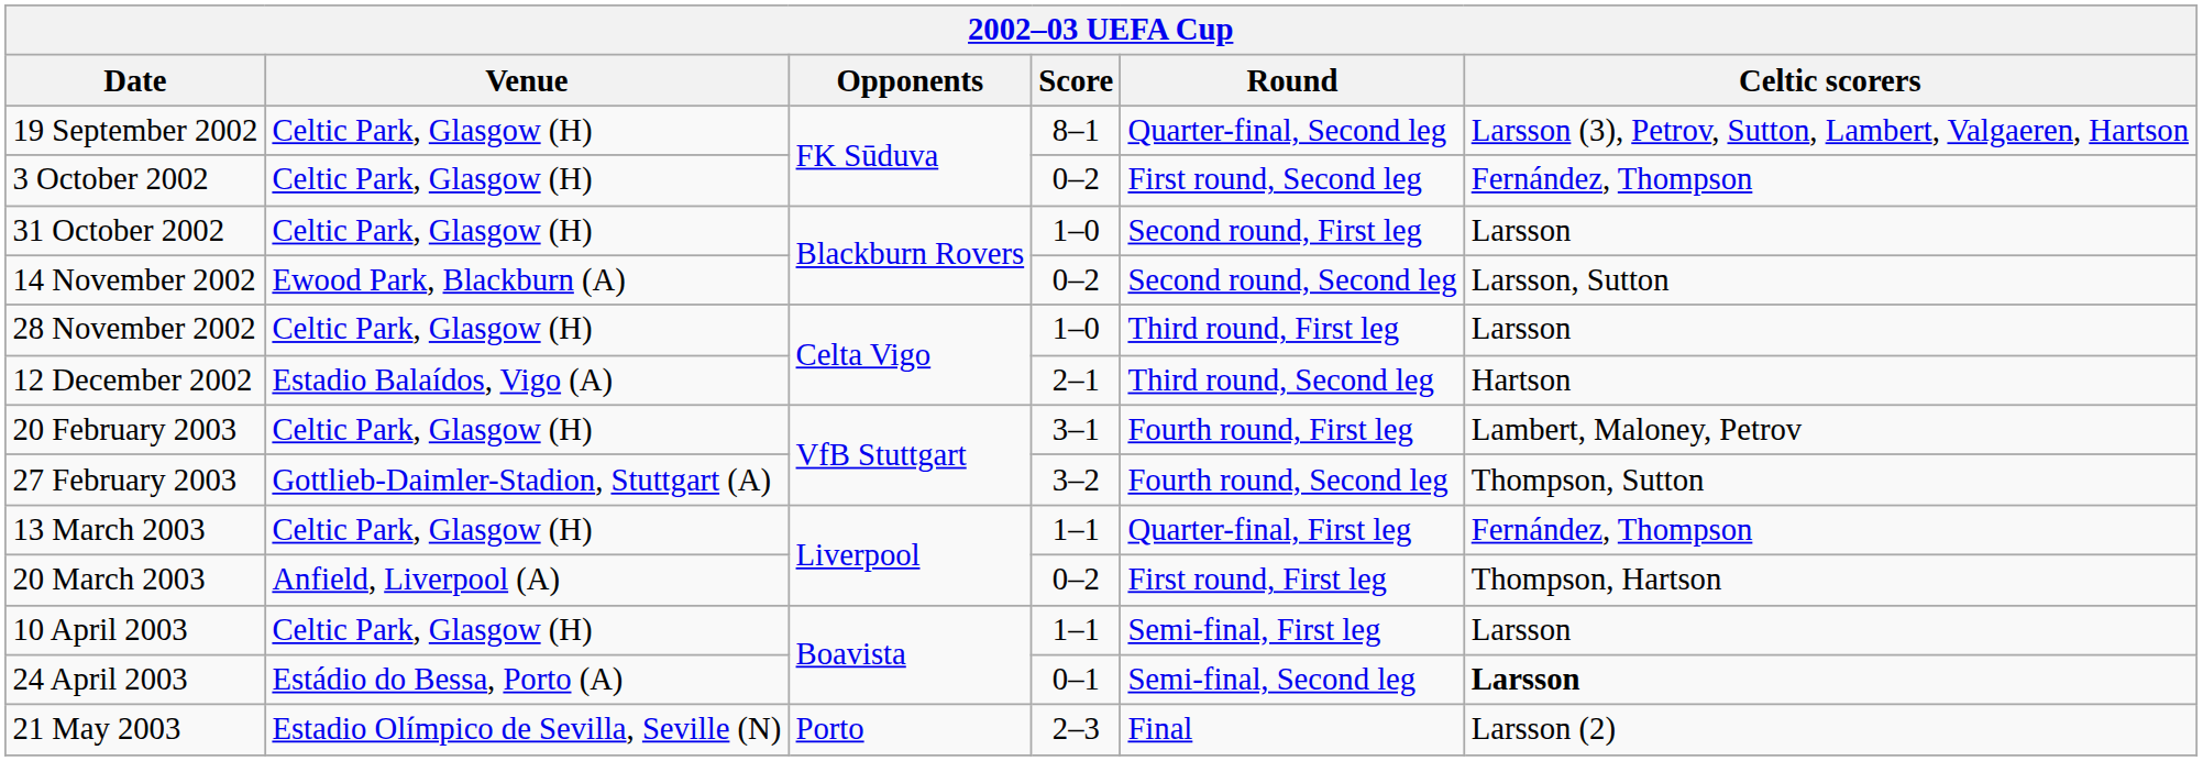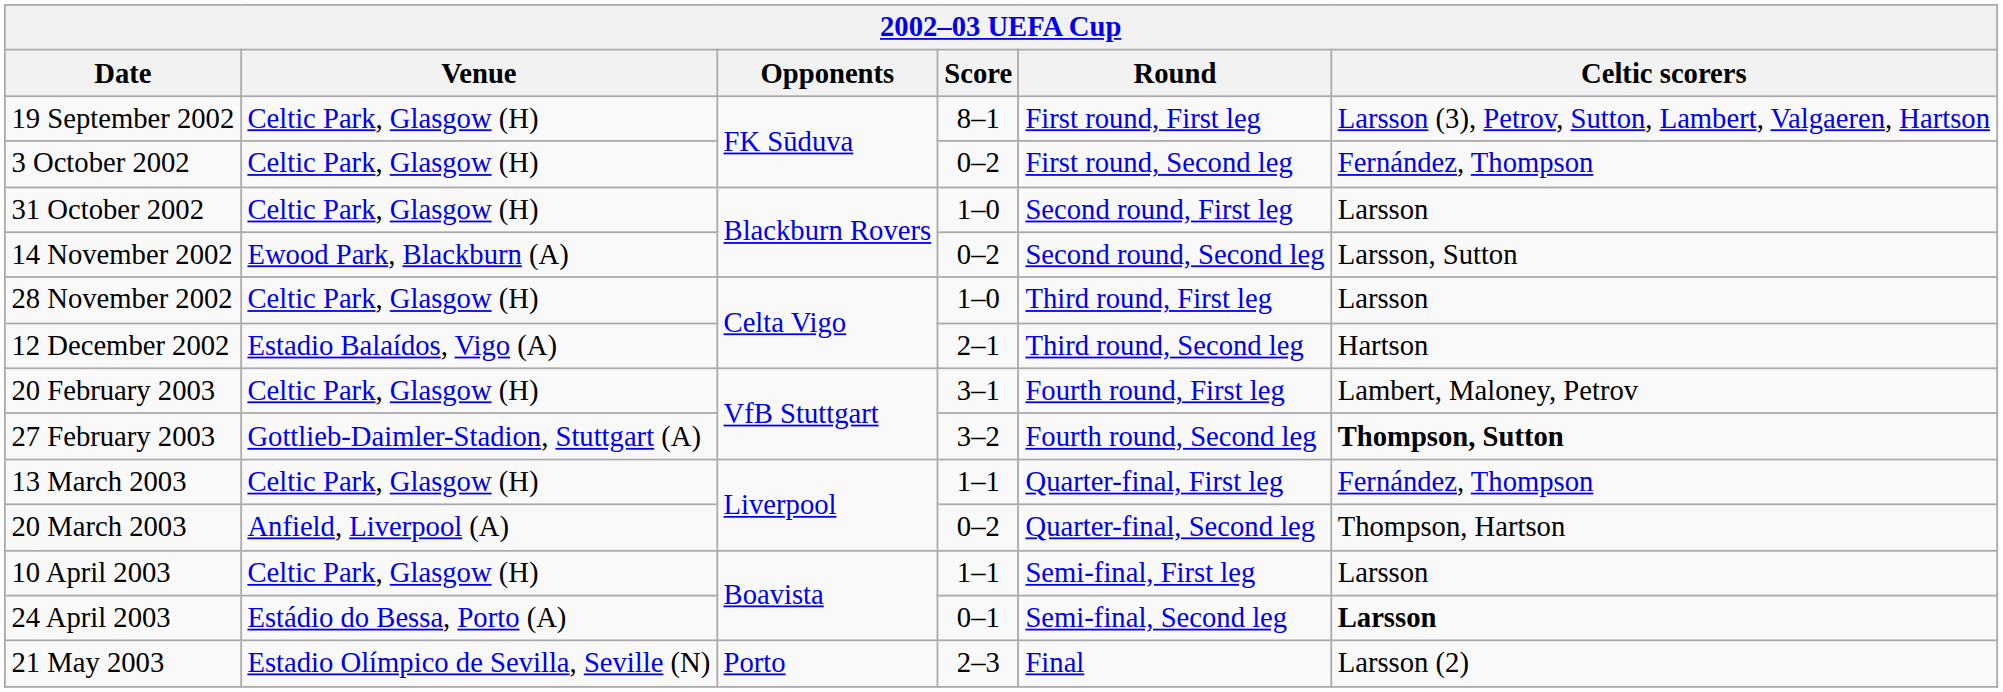 <table class="wikitable">
 <tr>
 <th colspan=7><a href='#'>2002–03 UEFA Cup</a></th>
 </tr>
 <tr>
 <th>Date</th>
 <th>Venue</th>
 <th>Opponents</th>
 <th>Score</th>
 <th>Round</th>
 <th>Celtic scorers</th>
 </tr>
 <tr>
 <td>19 September 2002</td>
 <td><a href='#'>Celtic Park</a>, <a href='#'>Glasgow</a> (H)</td>
 <td rowspan=2> <a href='#'>FK Sūduva</a></td>
 <td align=center>8–1</td>
-<td><a href='#'>Quarter-final, Second leg</a></td>
+<td><a href='#'>First round, First leg</a></td>
 <td><a href='#'>Larsson</a> (3), <a href='#'>Petrov</a>, <a href='#'>Sutton</a>, <a href='#'>Lambert</a>, <a href='#'>Valgaeren</a>, <a href='#'>Hartson</a></td>
 </tr>
 <tr>
 <td>3 October 2002</td>
 <td><a href='#'>Celtic Park</a>, <a href='#'>Glasgow</a> (H)</td>
 <td align=center>0–2</td>
 <td><a href='#'>First round, Second leg</a></td>
 <td><a href='#'>Fernández</a>, <a href='#'>Thompson</a></td>
 </tr>
 <tr>
 <td>31 October 2002</td>
 <td><a href='#'>Celtic Park</a>, <a href='#'>Glasgow</a> (H)</td>
 <td rowspan=2> <a href='#'>Blackburn Rovers</a></td>
 <td align=center>1–0</td>
 <td><a href='#'>Second round, First leg</a></td>
 <td>Larsson</td>
 </tr>
 <tr>
 <td>14 November 2002</td>
 <td><a href='#'>Ewood Park</a>, <a href='#'>Blackburn</a> (A)</td>
 <td align=center>0–2</td>
 <td><a href='#'>Second round, Second leg</a></td>
 <td>Larsson, Sutton</td>
 </tr>
 <tr>
 <td>28 November 2002</td>
 <td><a href='#'>Celtic Park</a>, <a href='#'>Glasgow</a> (H)</td>
 <td rowspan=2> <a href='#'>Celta Vigo</a></td>
 <td align=center>1–0</td>
 <td><a href='#'>Third round, First leg</a></td>
 <td>Larsson</td>
 </tr>
 <tr>
 <td>12 December 2002</td>
 <td><a href='#'>Estadio Balaídos</a>, <a href='#'>Vigo</a> (A)</td>
 <td align=center>2–1</td>
 <td><a href='#'>Third round, Second leg</a></td>
 <td>Hartson</td>
 </tr>
 <tr>
 <td>20 February 2003</td>
 <td><a href='#'>Celtic Park</a>, <a href='#'>Glasgow</a> (H)</td>
 <td rowspan=2> <a href='#'>VfB Stuttgart</a></td>
 <td align=center>3–1</td>
 <td><a href='#'>Fourth round, First leg</a></td>
 <td>Lambert, Maloney, Petrov</td>
 </tr>
 <tr>
 <td>27 February 2003</td>
 <td><a href='#'>Gottlieb-Daimler-Stadion</a>, <a href='#'>Stuttgart</a> (A)</td>
 <td align=center>3–2</td>
 <td><a href='#'>Fourth round, Second leg</a></td>
-<td>Thompson, Sutton</td>
+<td><strong>Thompson, Sutton</strong></td>
 </tr>
 <tr>
 <td>13 March 2003</td>
 <td><a href='#'>Celtic Park</a>, <a href='#'>Glasgow</a> (H)</td>
 <td rowspan=2> <a href='#'>Liverpool</a></td>
 <td align=center>1–1</td>
 <td><a href='#'>Quarter-final, First leg</a></td>
 <td><a href='#'>Fernández</a>, <a href='#'>Thompson</a></td>
 </tr>
 <tr>
 <td>20 March 2003</td>
 <td><a href='#'>Anfield</a>, <a href='#'>Liverpool</a> (A)</td>
 <td align=center>0–2</td>
-<td><a href='#'>First round, First leg</a></td>
+<td><a href='#'>Quarter-final, Second leg</a></td>
 <td>Thompson, Hartson</td>
 </tr>
 <tr>
 <td>10 April 2003</td>
 <td><a href='#'>Celtic Park</a>, <a href='#'>Glasgow</a> (H)</td>
 <td rowspan=2> <a href='#'>Boavista</a></td>
 <td align=center>1–1</td>
 <td><a href='#'>Semi-final, First leg</a></td>
 <td>Larsson</td>
 </tr>
 <tr>
 <td>24 April 2003</td>
 <td><a href='#'>Estádio do Bessa</a>, <a href='#'>Porto</a> (A)</td>
 <td align=center>0–1</td>
 <td><a href='#'>Semi-final, Second leg</a></td>
 <td><strong>Larsson</strong></td>
 </tr>
 <tr>
 <td>21 May 2003</td>
 <td><a href='#'>Estadio Olímpico de Sevilla</a>, <a href='#'>Seville</a> (N)</td>
 <td> <a href='#'>Porto</a></td>
 <td align=center>2–3</td>
 <td><a href='#'>Final</a></td>
 <td>Larsson (2)</td>
 </tr>
 </table>
